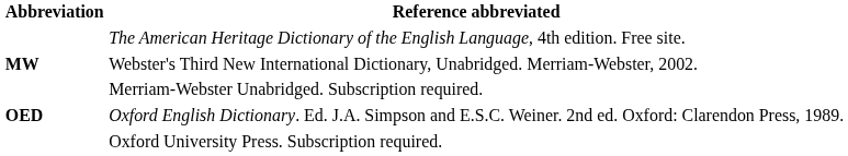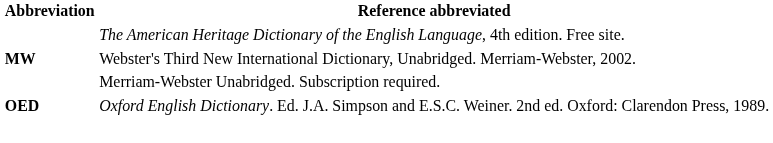 <table class="toccolours" style="margin:0.5em auto; font-size:88%">
 <tr>
 <th>Abbreviation</th>
 <th>Reference abbreviated</th>
 </tr>
 <tr>
 <td><strong></strong></td>
 <td><em>The American Heritage Dictionary of the English Language</em>, 4th edition. Free site.</td>
 </tr>
 <tr>
 <td><strong>MW</strong></td>
 <td>Webster's Third New International Dictionary, Unabridged. Merriam-Webster, 2002.</td>
 </tr>
 <tr>
 <td><strong> </strong></td>
 <td>Merriam-Webster Unabridged. Subscription required.</td>
 </tr>
 <tr>
 <td><strong>OED</strong></td>
 <td><em>Oxford English Dictionary</em>. Ed. J.A. Simpson and E.S.C. Weiner. 2nd ed. Oxford: Clarendon Press, 1989.</td>
 </tr>
-<tr>
-<td><strong></strong></td>
-<td>Oxford University Press. Subscription required.</td>
-</tr>
 </table>
